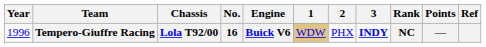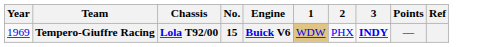 <table class="wikitable" style="text-align:center; font-size:90%">
 <tr>
 <th>Year</th>
 <th>Team</th>
 <th>Chassis</th>
 <th>No.</th>
 <th>Engine</th>
 <th>1</th>
 <th>2</th>
 <th>3</th>
-<th>Rank</th>
 <th>Points</th>
 <th>Ref</th>
 </tr>
 <tr>
-<td><a href='#'>1996</a></td>
+<td><a href='#'>1969</a></td>
 <th>Tempero-Giuffre Racing</th>
 <th><a href='#'>Lola</a> T92/00</th>
-<th>16</th>
+<th>15</th>
 <th><a href='#'>Buick</a> V6</th>
 <td style="background:#DFC484;"><a href='#'>WDW</a><br></td>
 <td><a href='#'>PHX</a></td>
 <td><strong><a href='#'>INDY</a></strong></td>
-<th>NC</th>
 <th>—</th>
 <th></th>
 </tr>
 </table>
